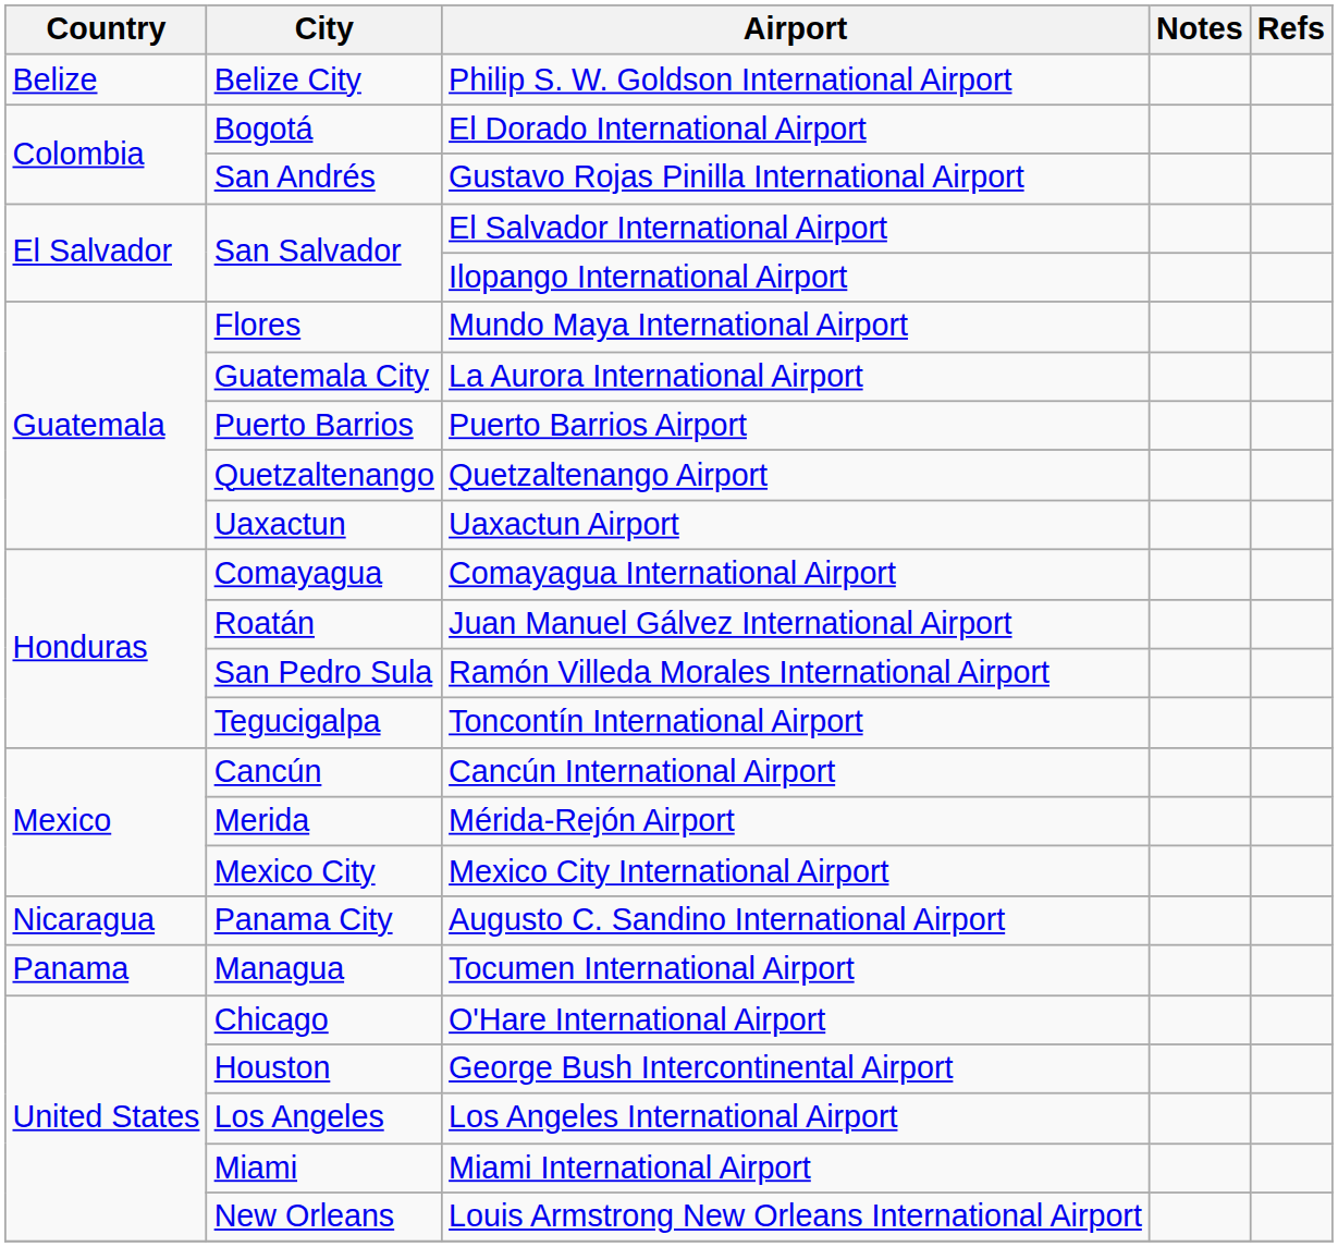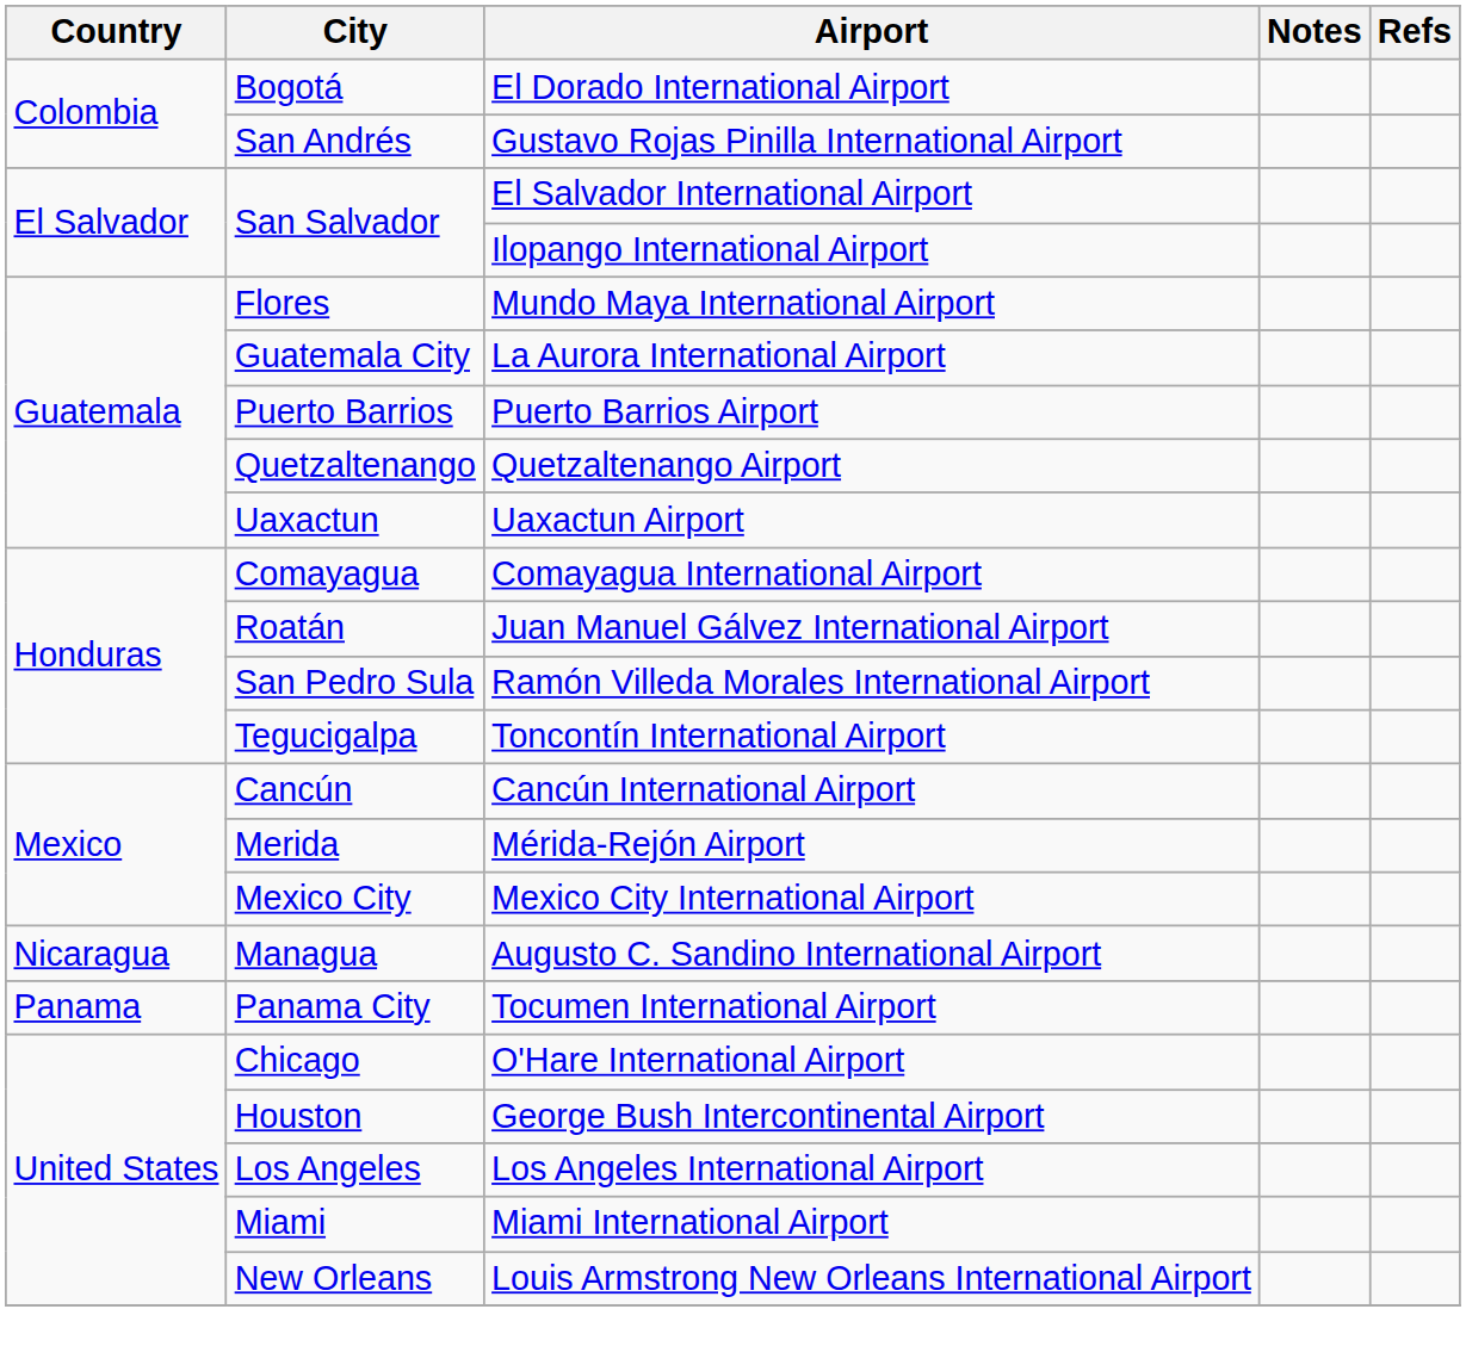 <table class="wikitable sortable">
 <tr>
 <th>Country</th>
 <th>City</th>
 <th>Airport</th>
 <th>Notes</th>
 <th class=unsortable>Refs</th>
-</tr>
-<tr>
-<td><a href='#'>Belize</a></td>
-<td><a href='#'>Belize City</a></td>
-<td><a href='#'>Philip S. W. Goldson International Airport</a></td>
-<td></td>
-<td></td>
 </tr>
 <tr>
 <td rowspan=2><a href='#'>Colombia</a></td>
 <td><a href='#'>Bogotá</a></td>
 <td><a href='#'>El Dorado International Airport</a></td>
 <td align=center></td>
 <td></td>
 </tr>
 <tr>
 <td><a href='#'>San Andrés</a></td>
 <td><a href='#'>Gustavo Rojas Pinilla International Airport</a></td>
 <td></td>
 <td></td>
 </tr>
 <tr>
 <td rowspan=2><a href='#'>El Salvador</a></td>
 <td rowspan=2><a href='#'>San Salvador</a></td>
 <td><a href='#'>El Salvador International Airport</a></td>
 <td align=center></td>
 <td></td>
 </tr>
 <tr>
 <td><a href='#'>Ilopango International Airport</a></td>
 <td></td>
 <td></td>
 </tr>
 <tr>
 <td rowspan=5><a href='#'>Guatemala</a></td>
 <td><a href='#'>Flores</a></td>
 <td><a href='#'>Mundo Maya International Airport</a></td>
 <td></td>
 <td></td>
 </tr>
 <tr>
 <td><a href='#'>Guatemala City</a></td>
 <td><a href='#'>La Aurora International Airport</a></td>
 <td></td>
 <td></td>
 </tr>
 <tr>
 <td><a href='#'>Puerto Barrios</a></td>
 <td><a href='#'>Puerto Barrios Airport</a></td>
 <td></td>
 <td></td>
 </tr>
 <tr>
 <td><a href='#'>Quetzaltenango</a></td>
 <td><a href='#'>Quetzaltenango Airport</a></td>
 <td></td>
 <td></td>
 </tr>
 <tr>
 <td><a href='#'>Uaxactun</a></td>
 <td><a href='#'>Uaxactun Airport</a></td>
 <td></td>
 <td></td>
 </tr>
 <tr>
 <td rowspan=4><a href='#'>Honduras</a></td>
 <td><a href='#'>Comayagua</a></td>
 <td><a href='#'>Comayagua International Airport</a></td>
 <td align=center></td>
 <td></td>
 </tr>
 <tr>
 <td><a href='#'>Roatán</a></td>
 <td><a href='#'>Juan Manuel Gálvez International Airport</a></td>
 <td></td>
 <td></td>
 </tr>
 <tr>
 <td><a href='#'>San Pedro Sula</a></td>
 <td><a href='#'>Ramón Villeda Morales International Airport</a></td>
 <td align=center></td>
 <td></td>
 </tr>
 <tr>
 <td><a href='#'>Tegucigalpa</a></td>
 <td><a href='#'>Toncontín International Airport</a></td>
 <td></td>
 <td></td>
 </tr>
 <tr>
 <td rowspan=3><a href='#'>Mexico</a></td>
 <td><a href='#'>Cancún</a></td>
 <td><a href='#'>Cancún International Airport</a></td>
 <td align=center></td>
 <td></td>
 </tr>
 <tr>
 <td><a href='#'>Merida</a></td>
 <td><a href='#'>Mérida-Rejón Airport</a></td>
 <td></td>
 <td></td>
 </tr>
 <tr>
 <td><a href='#'>Mexico City</a></td>
 <td><a href='#'>Mexico City International Airport</a></td>
 <td></td>
 <td></td>
 </tr>
 <tr>
 <td><a href='#'>Nicaragua</a></td>
-<td><a href='#'>Panama City</a></td>
+<td><a href='#'>Managua</a></td>
 <td><a href='#'>Augusto C. Sandino International Airport</a></td>
 <td></td>
 <td></td>
 </tr>
 <tr>
 <td><a href='#'>Panama</a></td>
-<td><a href='#'>Managua</a></td>
+<td><a href='#'>Panama City</a></td>
 <td><a href='#'>Tocumen International Airport</a></td>
 <td></td>
 <td></td>
 </tr>
 <tr>
 <td rowspan=5><a href='#'>United States</a></td>
 <td><a href='#'>Chicago</a></td>
 <td><a href='#'>O'Hare International Airport</a></td>
 <td align=center></td>
 <td></td>
 </tr>
 <tr>
 <td><a href='#'>Houston</a></td>
 <td><a href='#'>George Bush Intercontinental Airport</a></td>
 <td></td>
 <td></td>
 </tr>
 <tr>
 <td><a href='#'>Los Angeles</a></td>
 <td><a href='#'>Los Angeles International Airport</a></td>
 <td align=center></td>
 <td></td>
 </tr>
 <tr>
 <td><a href='#'>Miami</a></td>
 <td><a href='#'>Miami International Airport</a></td>
 <td></td>
 <td></td>
 </tr>
 <tr>
 <td><a href='#'>New Orleans</a></td>
 <td><a href='#'>Louis Armstrong New Orleans International Airport</a></td>
 <td></td>
 <td></td>
 </tr>
 <tr>
 </tr>
 </table>
